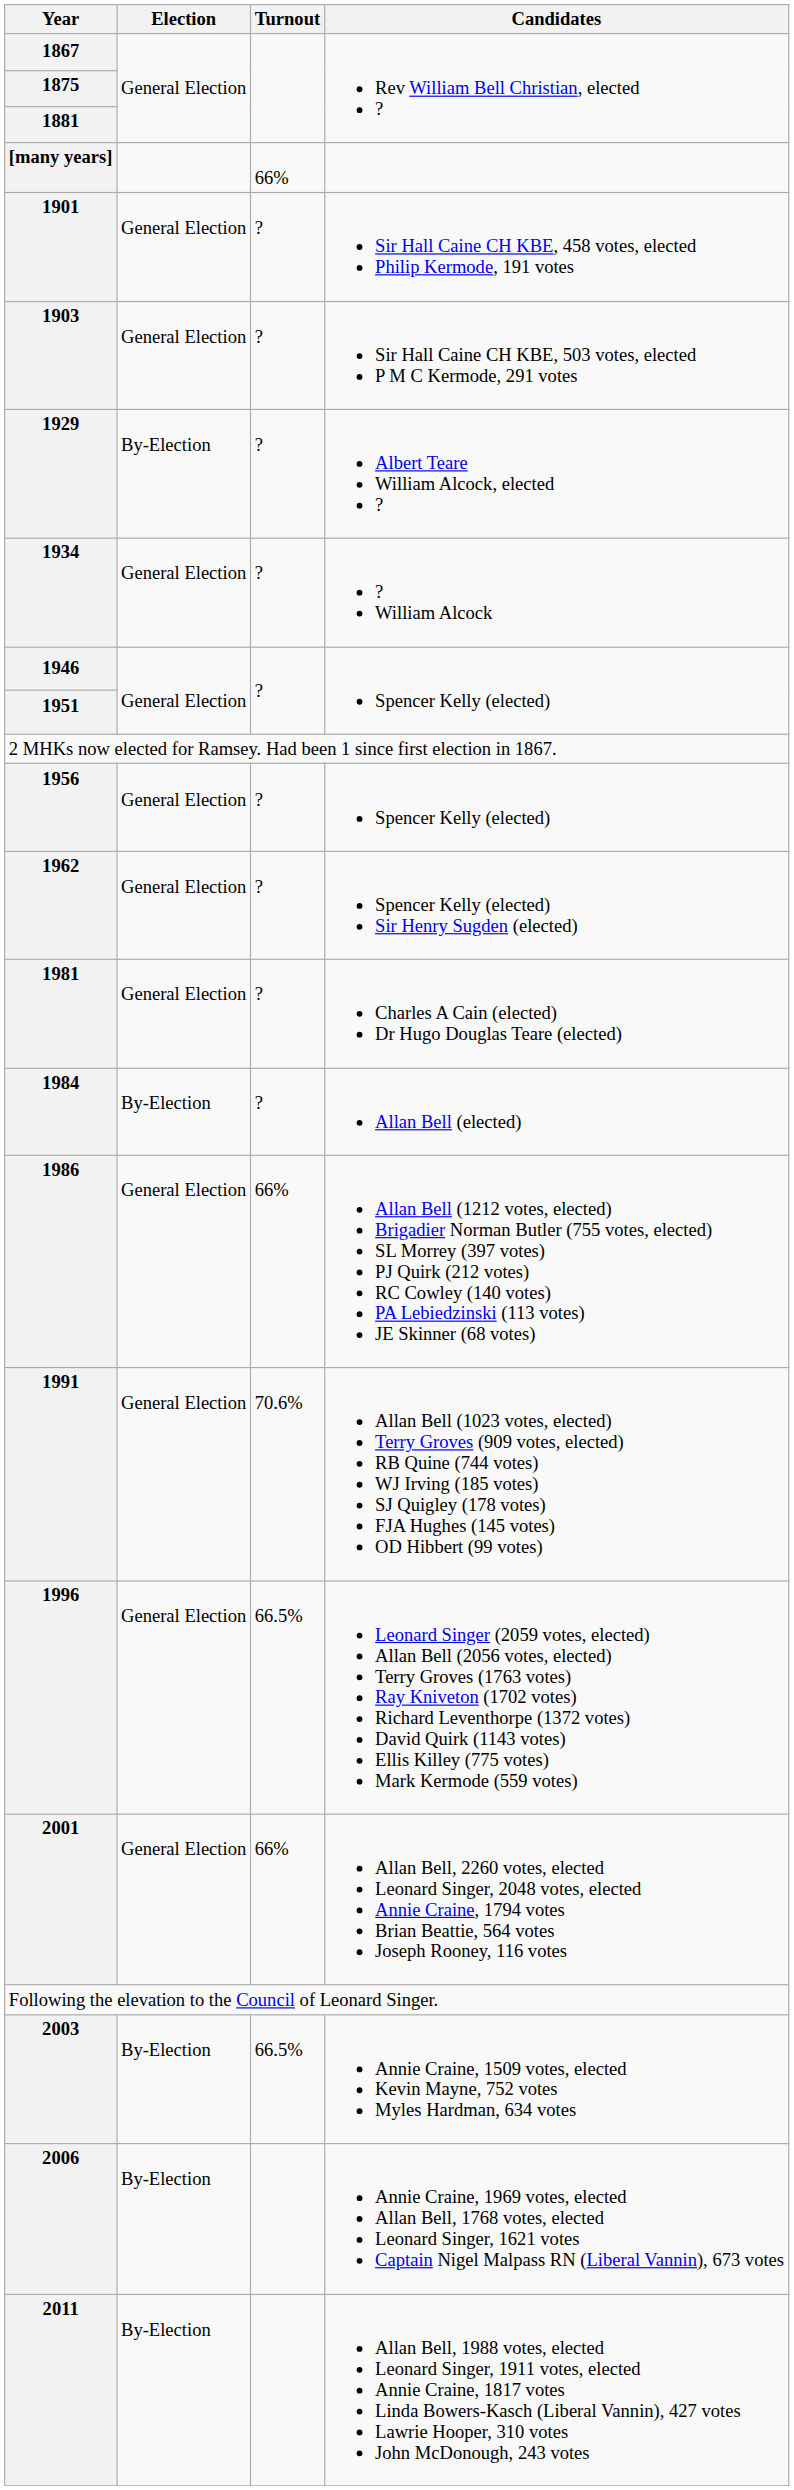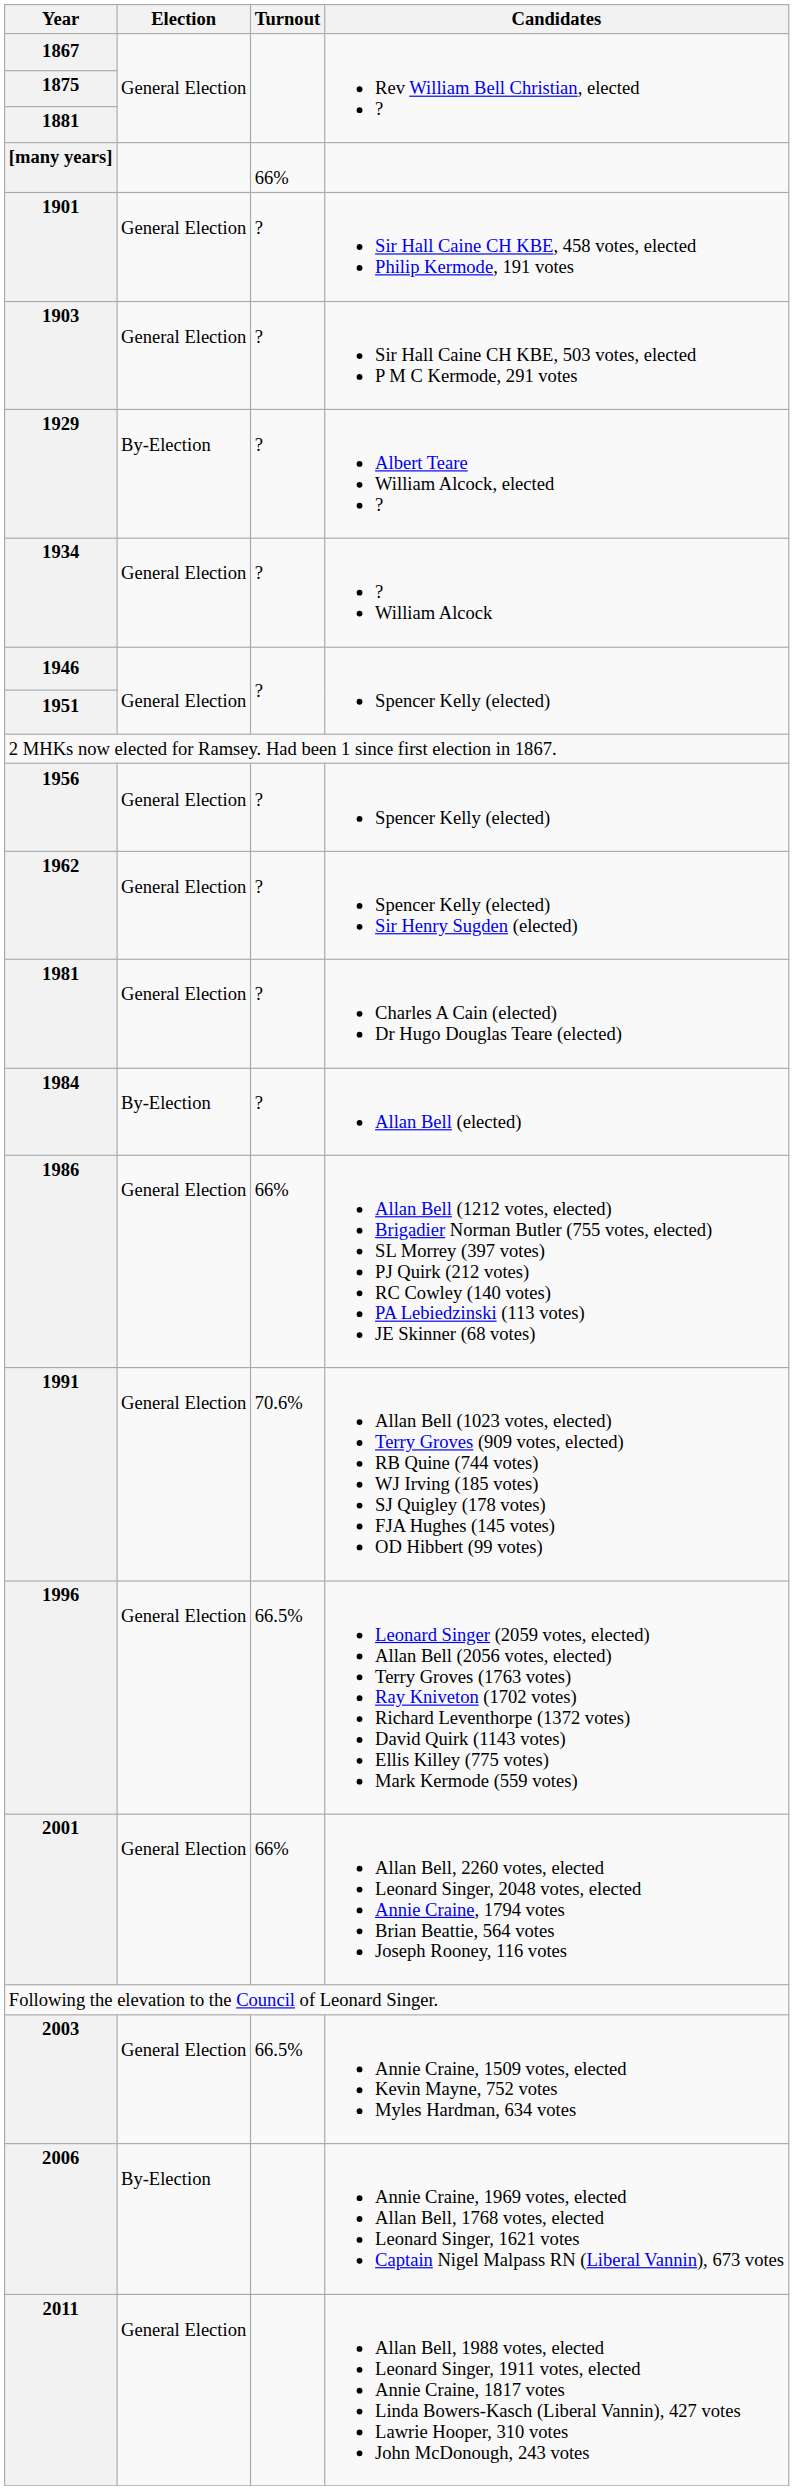 <table class="wikitable">
 <tr>
 <th>Year</th>
 <th>Election</th>
 <th>Turnout</th>
 <th>Candidates</th>
 </tr>
 <tr>
 <th>1867</th>
 <td rowspan="3">General Election</td>
 <td rowspan="3"></td>
 <td rowspan="3"><br><ul><li>Rev <a href='#'>William Bell Christian</a>, elected</li><li>?</li></ul></td>
 </tr>
 <tr valign="top">
 <th>1875</th>
 </tr>
 <tr valign="top">
 <th>1881</th>
 </tr>
 <tr valign="top">
 <th>[many years]</th>
 <td></td>
 <td><br>66%</td>
 <td></td>
 </tr>
 <tr valign="top">
 <th>1901</th>
 <td><br>General Election</td>
 <td><br>?</td>
 <td><br><ul><li><a href='#'>Sir Hall Caine CH KBE</a>, 458 votes, elected</li><li><a href='#'>Philip Kermode</a>, 191 votes</li></ul></td>
 </tr>
 <tr valign="top">
 <th>1903</th>
 <td><br>General Election</td>
 <td><br>?</td>
 <td><br><ul><li>Sir Hall Caine CH KBE, 503 votes, elected</li><li>P M C Kermode, 291 votes</li></ul></td>
 </tr>
 <tr valign="top">
 <th>1929</th>
 <td><br>By-Election</td>
 <td><br>?</td>
 <td><br><ul><li><a href='#'>Albert Teare</a></li><li>William Alcock, elected</li><li>?</li></ul></td>
 </tr>
 <tr valign="top">
 <th>1934</th>
 <td><br>General Election</td>
 <td><br>?</td>
 <td><br><ul><li>?</li><li>William Alcock</li></ul></td>
 </tr>
 <tr>
 <th>1946</th>
 <td rowspan="2"><br>General Election</td>
 <td rowspan="2">?</td>
 <td rowspan="2"><br><ul><li>Spencer Kelly (elected)</li></ul></td>
 </tr>
 <tr valign="top">
 <th>1951</th>
 </tr>
 <tr>
 <td colspan="4">2 MHKs now elected for Ramsey.  Had been 1 since first election in 1867.</td>
 </tr>
 <tr valign="top">
 <th>1956</th>
 <td><br>General Election</td>
 <td><br>?</td>
 <td><br><ul><li>Spencer Kelly (elected)</li></ul></td>
 </tr>
 <tr valign="top">
 <th>1962</th>
 <td><br>General Election</td>
 <td><br>?</td>
 <td><br><ul><li>Spencer Kelly (elected)</li><li><a href='#'>Sir Henry Sugden</a> (elected)</li></ul></td>
 </tr>
 <tr valign="top">
 <th>1981</th>
 <td><br>General Election</td>
 <td><br>?</td>
 <td><br><ul><li>Charles A Cain (elected)</li><li>Dr Hugo Douglas Teare (elected)</li></ul></td>
 </tr>
 <tr valign="top">
 <th>1984</th>
 <td><br>By-Election</td>
 <td><br>?</td>
 <td><br><ul><li><a href='#'>Allan Bell</a> (elected)</li></ul></td>
 </tr>
 <tr valign="top">
 <th>1986</th>
 <td><br>General Election</td>
 <td><br>66%</td>
 <td><br><ul><li><a href='#'>Allan Bell</a> (1212 votes, elected)</li><li><a href='#'>Brigadier</a> Norman Butler (755 votes, elected)</li><li>SL Morrey (397 votes)</li><li>PJ Quirk (212 votes)</li><li>RC Cowley (140 votes)</li><li><a href='#'>PA Lebiedzinski</a> (113 votes)</li><li>JE Skinner (68 votes)</li></ul></td>
 </tr>
 <tr valign="top">
 <th>1991</th>
 <td><br>General Election</td>
 <td><br>70.6%</td>
 <td><br><ul><li>Allan Bell (1023 votes, elected)</li><li><a href='#'>Terry Groves</a> (909 votes, elected)</li><li>RB Quine (744 votes)</li><li>WJ Irving (185 votes)</li><li>SJ Quigley (178 votes)</li><li>FJA Hughes (145 votes)</li><li>OD Hibbert (99 votes)</li></ul></td>
 </tr>
 <tr valign="top">
 <th>1996</th>
 <td><br>General Election</td>
 <td><br>66.5%</td>
 <td><br><ul><li><a href='#'>Leonard Singer</a> (2059 votes, elected)</li><li>Allan Bell (2056 votes, elected)</li><li>Terry Groves (1763 votes)</li><li><a href='#'>Ray Kniveton</a> (1702 votes)</li><li>Richard Leventhorpe (1372 votes)</li><li>David Quirk (1143 votes)</li><li>Ellis Killey (775 votes)</li><li>Mark Kermode (559 votes)</li></ul></td>
 </tr>
 <tr valign="top">
 <th>2001</th>
 <td><br>General Election</td>
 <td><br>66%</td>
 <td><br><ul><li>Allan Bell, 2260 votes, elected</li><li>Leonard Singer, 2048 votes, elected</li><li><a href='#'>Annie Craine</a>, 1794 votes</li><li>Brian Beattie, 564 votes</li><li>Joseph Rooney, 116 votes</li></ul></td>
 </tr>
 <tr>
 <td colspan="4">Following the elevation to the <a href='#'>Council</a> of Leonard Singer.</td>
 </tr>
 <tr valign="top">
 <th>2003</th>
-<td><br>By-Election</td>
+<td><br>General Election</td>
 <td><br>66.5%</td>
 <td><br><ul><li>Annie Craine, 1509 votes, elected</li><li>Kevin Mayne, 752 votes</li><li>Myles Hardman, 634 votes</li></ul></td>
 </tr>
 <tr valign="top">
 <th>2006</th>
 <td><br>By-Election</td>
 <td></td>
 <td><br><ul><li>Annie Craine, 1969 votes, elected</li><li>Allan Bell, 1768 votes, elected</li><li>Leonard Singer, 1621 votes</li><li><a href='#'>Captain</a> Nigel Malpass RN (<a href='#'>Liberal Vannin</a>), 673 votes</li></ul></td>
 </tr>
 <tr valign="top">
 <th>2011</th>
-<td><br>By-Election</td>
+<td><br>General Election</td>
 <td></td>
 <td><br><ul><li>Allan Bell, 1988 votes, elected</li><li>Leonard Singer, 1911 votes, elected</li><li>Annie Craine, 1817 votes</li><li>Linda Bowers-Kasch (Liberal Vannin), 427 votes</li><li>Lawrie Hooper, 310 votes</li><li>John McDonough, 243 votes</li></ul></td>
 </tr>
 </table>
